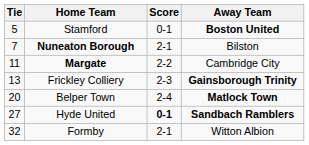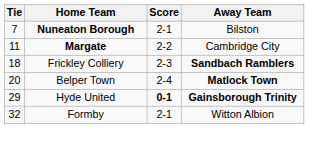 <table class="wikitable" style="text-align:center;">
 <tr>
 <th width=20>Tie</th>
 <th width=175>Home Team</th>
 <th width=20>Score</th>
 <th width=175>Away Team</th>
-</tr>
-<tr>
-<td>5</td>
-<td>Stamford</td>
-<td>0-1</td>
-<td><strong>Boston United</strong></td>
 </tr>
 <tr>
 <td>7</td>
 <td><strong>Nuneaton Borough</strong></td>
 <td>2-1</td>
 <td>Bilston</td>
 </tr>
 <tr>
 <td>11</td>
 <td><strong>Margate</strong></td>
 <td>2-2</td>
 <td>Cambridge City</td>
 </tr>
 <tr>
-<td>13</td>
+<td>18</td>
 <td>Frickley Colliery</td>
 <td>2-3</td>
-<td><strong>Gainsborough Trinity</strong></td>
+<td><strong>Sandbach Ramblers</strong></td>
 </tr>
 <tr>
 <td>20</td>
 <td>Belper Town</td>
 <td>2-4</td>
 <td><strong>Matlock Town</strong></td>
 </tr>
 <tr>
-<td>27</td>
+<td>29</td>
 <td>Hyde United</td>
 <td><strong>0-1</strong></td>
-<td><strong>Sandbach Ramblers</strong></td>
+<td><strong>Gainsborough Trinity</strong></td>
 </tr>
 <tr>
 <td>32</td>
 <td>Formby</td>
 <td>2-1</td>
 <td>Witton Albion</td>
 </tr>
 </table>
